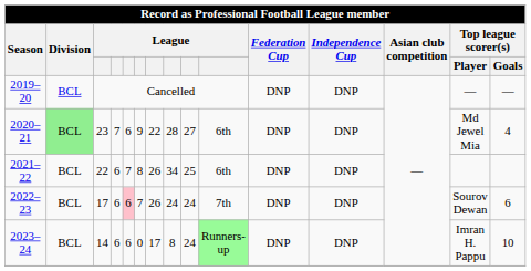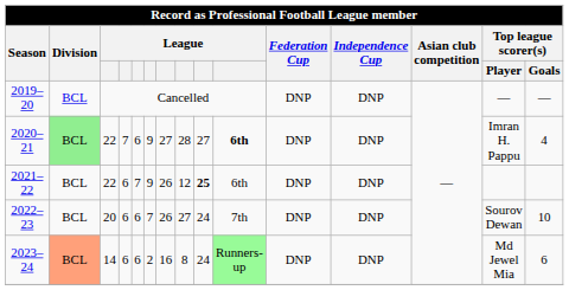 <table class="wikitable" style="text-align: center"">
 <tr>
 <th colspan=16 style="background-color:black;color: white;">Record as Professional Football League member</th>
 </tr>
 <tr>
 <th rowspan="2">Season</th>
 <th rowspan="2"><strong>Division</strong></th>
 <th colspan="8">League</th>
 <th rowspan="2"><em><a href='#'>Federation Cup</a></em></th>
 <th rowspan="2"><em><a href='#'>Independence Cup</a></em></th>
 <th colspan="2" rowspan="2">Asian club competition</th>
 <th colspan="2">Top league scorer(s)</th>
 </tr>
 <tr>
 <th></th>
 <th></th>
 <th></th>
 <th></th>
 <th></th>
 <th></th>
 <th></th>
 <th></th>
 <th>Player</th>
 <th>Goals</th>
 </tr>
 <tr>
 <td><a href='#'>2019–20</a></td>
 <td><a href='#'>BCL</a></td>
 <td colspan=8>Cancelled</td>
 <td>DNP</td>
 <td>DNP</td>
 <td colspan="2" rowspan="5">—</td>
 <td>—</td>
 <td>—</td>
 </tr>
 <tr>
 <td><a href='#'>2020–21</a></td>
 <td style="background: lightgreen;">BCL</td>
-<td>23</td>
+<td>22</td>
 <td>7</td>
 <td>6</td>
 <td>9</td>
-<td>22</td>
+<td>27</td>
 <td>28</td>
 <td>27</td>
-<td>6th</td>
+<td><strong>6th</strong></td>
 <td>DNP</td>
 <td>DNP</td>
-<td> Md Jewel Mia</td>
+<td> Imran H. Pappu</td>
 <td>4</td>
 </tr>
 <tr>
 <td><a href='#'>2021–22</a></td>
 <td>BCL</td>
 <td>22</td>
 <td>6</td>
 <td>7</td>
-<td>8</td>
+<td>9</td>
 <td>26</td>
-<td>34</td>
-<td>25</td>
+<td>12</td>
+<td><strong>25</strong></td>
 <td>6th</td>
 <td>DNP</td>
 <td>DNP</td>
 <td></td>
 <td></td>
 </tr>
 <tr>
 <td><a href='#'>2022–23</a></td>
 <td>BCL</td>
-<td>17</td>
+<td>20</td>
 <td>6</td>
-<td style="background: pink;">6</td>
+<td>6</td>
 <td>7</td>
 <td>26</td>
-<td>24</td>
+<td>27</td>
 <td>24</td>
 <td>7th</td>
 <td>DNP</td>
 <td>DNP</td>
 <td> Sourov Dewan</td>
-<td>6</td>
+<td>10</td>
 </tr>
 <tr>
 <td><a href='#'>2023–24</a></td>
-<td>BCL</td>
+<td style="background: lightsalmon;">BCL</td>
 <td>14</td>
 <td>6</td>
 <td>6</td>
-<td>0</td>
-<td>17</td>
+<td>2</td>
+<td>16</td>
 <td>8</td>
 <td>24</td>
 <td bgcolor="palegreen" align="center">Runners-up</td>
 <td>DNP</td>
 <td>DNP</td>
-<td> Imran H. Pappu</td>
-<td>10</td>
+<td> Md Jewel Mia</td>
+<td>6</td>
 </tr>
 <tr>
 </tr>
 </table>
